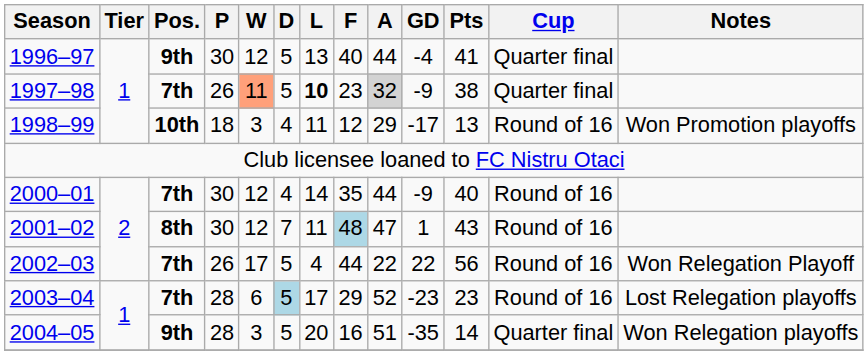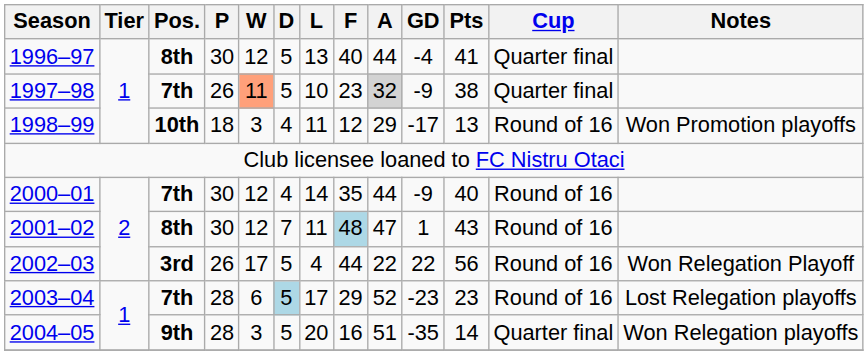 <table class="wikitable" style="text-align:center">
 <tr>
 <th>Season</th>
 <th>Tier</th>
 <th>Pos.</th>
 <th>P</th>
 <th>W</th>
 <th>D</th>
 <th>L</th>
 <th>F</th>
 <th>A</th>
 <th>GD</th>
 <th>Pts</th>
 <th><a href='#'>Cup</a></th>
 <th>Notes</th>
 </tr>
 <tr>
 <td><a href='#'>1996–97</a></td>
 <td rowspan=3><a href='#'>1</a></td>
-<td><strong>9th</strong></td>
+<td><strong>8th</strong></td>
 <td>30</td>
 <td>12</td>
 <td>5</td>
 <td>13</td>
 <td>40</td>
 <td>44</td>
 <td>-4</td>
 <td>41</td>
 <td>Quarter final</td>
 <td></td>
 </tr>
 <tr>
 <td><a href='#'>1997–98</a></td>
 <td><strong>7th</strong></td>
 <td>26</td>
 <td style="background: lightsalmon;">11</td>
 <td>5</td>
-<td><strong>10</strong></td>
+<td>10</td>
 <td>23</td>
 <td style="background: lightgrey;">32</td>
 <td>-9</td>
 <td>38</td>
 <td>Quarter final</td>
 <td></td>
 </tr>
 <tr>
 <td><a href='#'>1998–99</a></td>
 <td><strong>10th</strong></td>
 <td>18</td>
 <td>3</td>
 <td>4</td>
 <td>11</td>
 <td>12</td>
 <td>29</td>
 <td>-17</td>
 <td>13</td>
 <td>Round of 16</td>
 <td>Won Promotion playoffs</td>
 </tr>
 <tr>
 <td colspan="13">Club licensee loaned to <a href='#'>FC Nistru Otaci</a></td>
 </tr>
 <tr>
 <td><a href='#'>2000–01</a></td>
 <td rowspan=3><a href='#'>2</a></td>
 <td><strong>7th</strong></td>
 <td>30</td>
 <td>12</td>
 <td>4</td>
 <td>14</td>
 <td>35</td>
 <td>44</td>
 <td>-9</td>
 <td>40</td>
 <td>Round of 16</td>
 <td></td>
 </tr>
 <tr>
 <td><a href='#'>2001–02</a></td>
 <td><strong>8th</strong></td>
 <td>30</td>
 <td>12</td>
 <td>7</td>
 <td>11</td>
 <td style="background: lightblue;">48</td>
 <td>47</td>
 <td>1</td>
 <td>43</td>
 <td>Round of 16</td>
 </tr>
 <tr>
 <td><a href='#'>2002–03</a></td>
-<td><strong>7th</strong></td>
+<td><strong>3rd</strong></td>
 <td>26</td>
 <td>17</td>
 <td>5</td>
 <td>4</td>
 <td>44</td>
 <td>22</td>
 <td>22</td>
 <td>56</td>
 <td>Round of 16</td>
 <td>Won Relegation Playoff</td>
 </tr>
 <tr>
 <td><a href='#'>2003–04</a></td>
 <td rowspan=2><a href='#'>1</a></td>
 <td><strong>7th</strong></td>
 <td>28</td>
 <td>6</td>
 <td style="background: lightblue;">5</td>
 <td>17</td>
 <td>29</td>
 <td>52</td>
 <td>-23</td>
 <td>23</td>
 <td>Round of 16</td>
 <td>Lost Relegation playoffs</td>
 </tr>
 <tr>
 <td><a href='#'>2004–05</a></td>
 <td><strong>9th</strong></td>
 <td>28</td>
 <td>3</td>
 <td>5</td>
 <td>20</td>
 <td>16</td>
 <td>51</td>
 <td>-35</td>
 <td>14</td>
 <td>Quarter final</td>
 <td>Won Relegation playoffs</td>
 </tr>
 <tr>
 </tr>
 </table>
